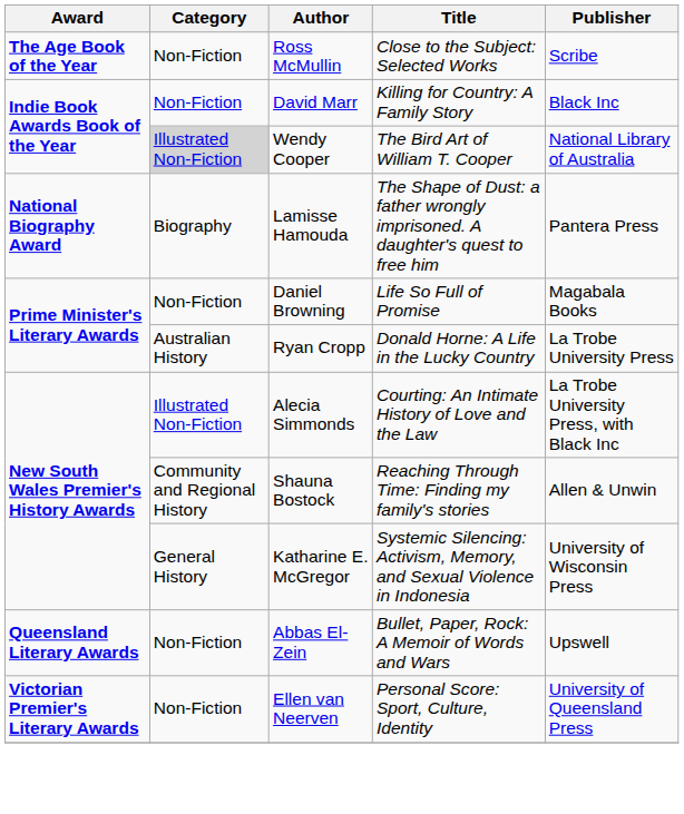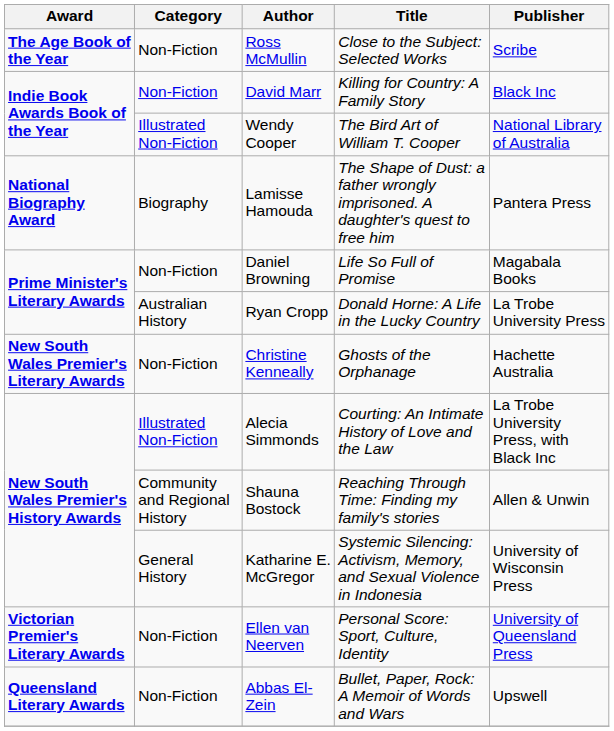 <table class="wikitable" width="100%">
 <tr>
 <th>Award</th>
 <th>Category</th>
 <th>Author</th>
 <th>Title</th>
 <th>Publisher</th>
 </tr>
 <tr>
 <td><strong><a href='#'>The Age Book of the Year</a></strong></td>
 <td>Non-Fiction</td>
 <td><a href='#'>Ross McMullin</a></td>
 <td><em>Close to the Subject: Selected Works</em></td>
 <td><a href='#'>Scribe</a></td>
 </tr>
 <tr>
 <td rowspan=2><strong><a href='#'>Indie Book Awards Book of the Year</a></strong></td>
 <td><a href='#'>Non-Fiction</a></td>
 <td><a href='#'>David Marr</a></td>
 <td><em>Killing for Country: A Family Story</em></td>
 <td><a href='#'>Black Inc</a></td>
 </tr>
 <tr>
-<td style="background: lightgrey;"><a href='#'>Illustrated Non-Fiction</a></td>
+<td><a href='#'>Illustrated Non-Fiction</a></td>
 <td>Wendy Cooper</td>
 <td><em>The Bird Art of William T. Cooper</em></td>
 <td><a href='#'>National Library of Australia</a></td>
 </tr>
 <tr>
 <td><strong><a href='#'>National Biography Award</a></strong></td>
 <td>Biography</td>
 <td>Lamisse Hamouda</td>
 <td><em>The Shape of Dust: a father wrongly imprisoned. A daughter's quest to free him</em></td>
 <td>Pantera Press</td>
 </tr>
 <tr>
 <td rowspan="2"><strong><a href='#'>Prime Minister's Literary Awards</a></strong></td>
 <td>Non-Fiction</td>
 <td>Daniel Browning</td>
 <td><em>Life So Full of Promise</em></td>
 <td>Magabala Books</td>
 </tr>
 <tr>
 <td>Australian History</td>
 <td>Ryan Cropp</td>
 <td><em>Donald Horne: A Life in the Lucky Country</em></td>
 <td>La Trobe University Press</td>
 </tr>
 <tr>
+<td><strong><a href='#'>New South Wales Premier's Literary Awards</a></strong></td>
+<td>Non-Fiction</td>
+<td><a href='#'>Christine Kenneally</a></td>
+<td><em>Ghosts of the Orphanage</em></td>
+<td>Hachette Australia</td>
+</tr>
+<tr>
 <td rowspan="3"><strong><a href='#'>New South Wales Premier's History Awards</a></strong></td>
 <td><a href='#'>Illustrated Non-Fiction</a></td>
 <td>Alecia Simmonds</td>
 <td><em>Courting: An Intimate History of Love and the Law</em></td>
 <td>La Trobe University Press, with Black Inc</td>
 </tr>
 <tr>
 <td>Community and Regional History</td>
 <td>Shauna Bostock</td>
 <td><em>Reaching Through Time: Finding my family's stories</em></td>
 <td>Allen & Unwin</td>
 </tr>
 <tr>
 <td>General History</td>
 <td>Katharine E. McGregor</td>
 <td><em>Systemic Silencing: Activism, Memory, and Sexual Violence in Indonesia</em></td>
 <td>University of Wisconsin Press</td>
 </tr>
 <tr>
+<td><strong><a href='#'>Victorian Premier's Literary Awards</a></strong></td>
+<td>Non-Fiction</td>
+<td><a href='#'>Ellen van Neerven</a></td>
+<td><em>Personal Score: Sport, Culture, Identity</em></td>
+<td><a href='#'>University of Queensland Press</a></td>
+</tr>
+<tr>
 <td><strong><a href='#'>Queensland Literary Awards</a></strong></td>
 <td>Non-Fiction</td>
 <td><a href='#'>Abbas El-Zein</a></td>
 <td><em>Bullet, Paper, Rock: A Memoir of Words and Wars</em></td>
 <td>Upswell</td>
 </tr>
 <tr>
-<td><strong><a href='#'>Victorian Premier's Literary Awards</a></strong></td>
-<td>Non-Fiction</td>
-<td><a href='#'>Ellen van Neerven</a></td>
-<td><em>Personal Score: Sport, Culture, Identity</em></td>
-<td><a href='#'>University of Queensland Press</a></td>
-</tr>
-<tr>
 </tr>
 </table>
